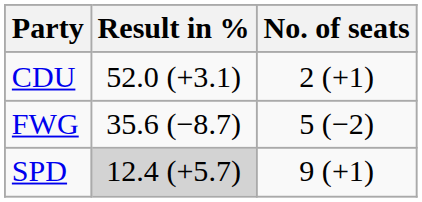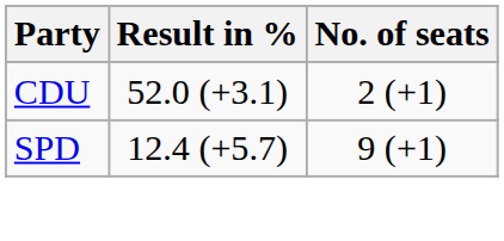 <table class="wikitable right">
 <tr class="hintergrundfarbe5">
 <th>Party</th>
 <th>Result in %</th>
 <th>No. of seats</th>
 </tr>
 <tr>
 <td><a href='#'>CDU</a></td>
 <td align="center">52.0 (+3.1)</td>
 <td align="center">2 (+1)</td>
 </tr>
 <tr>
-<td><a href='#'>FWG</a></td>
-<td align="center">35.6 (−8.7)</td>
-<td align="center">5 (−2)</td>
-</tr>
-<tr>
 <td><a href='#'>SPD</a></td>
-<td align="center" style="background: lightgrey;">12.4 (+5.7)</td>
+<td align="center">12.4 (+5.7)</td>
 <td align="center">9 (+1)</td>
 </tr>
 </table>
